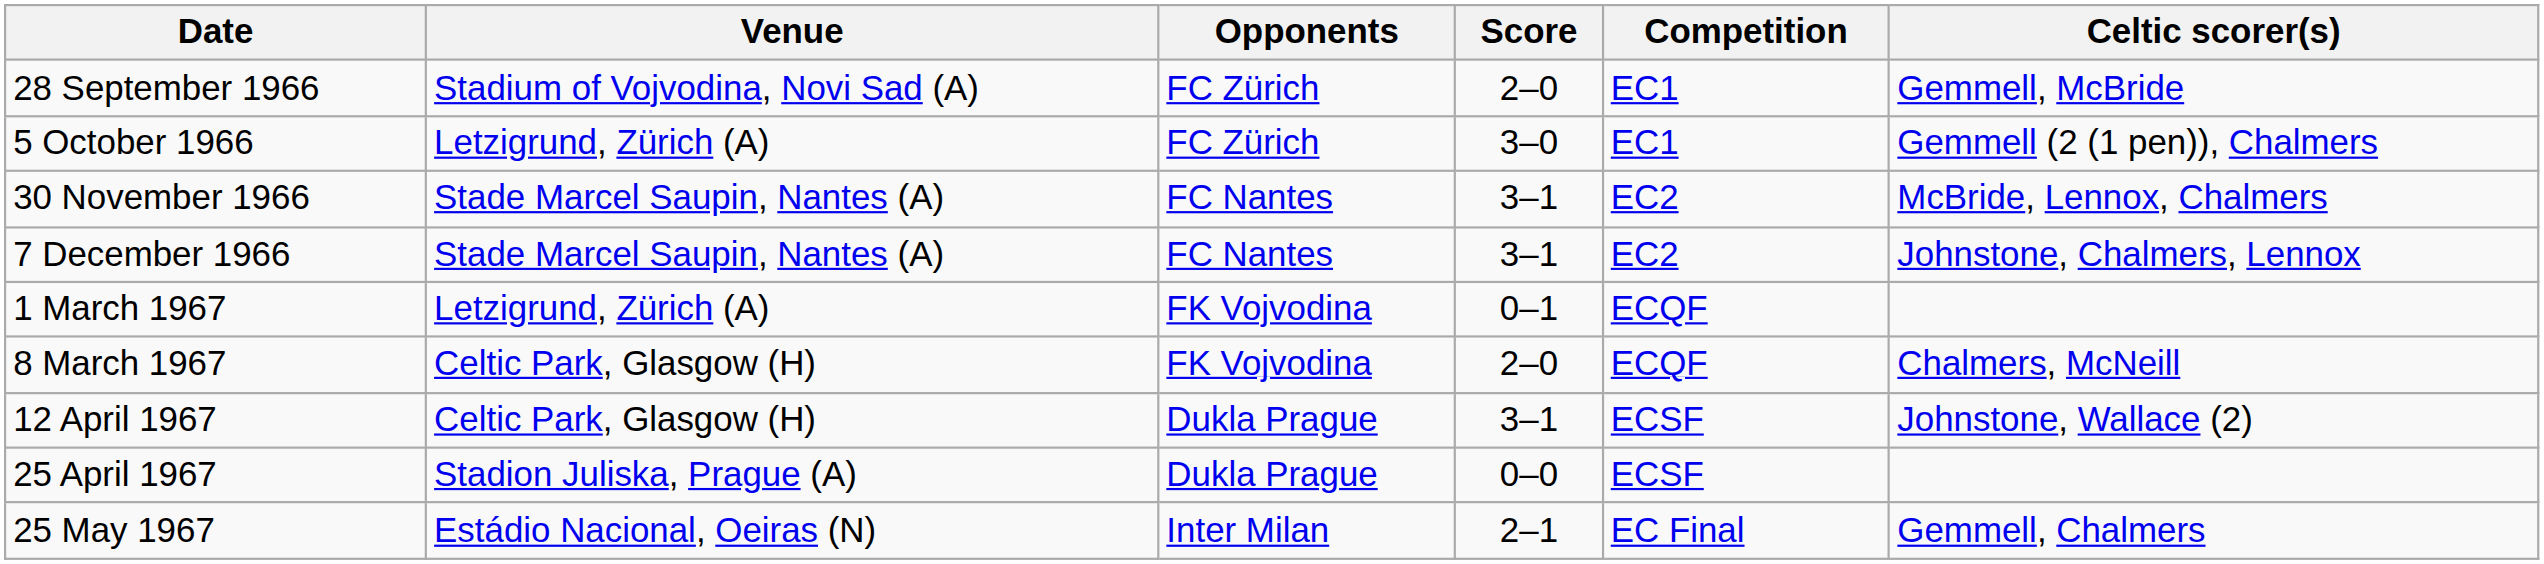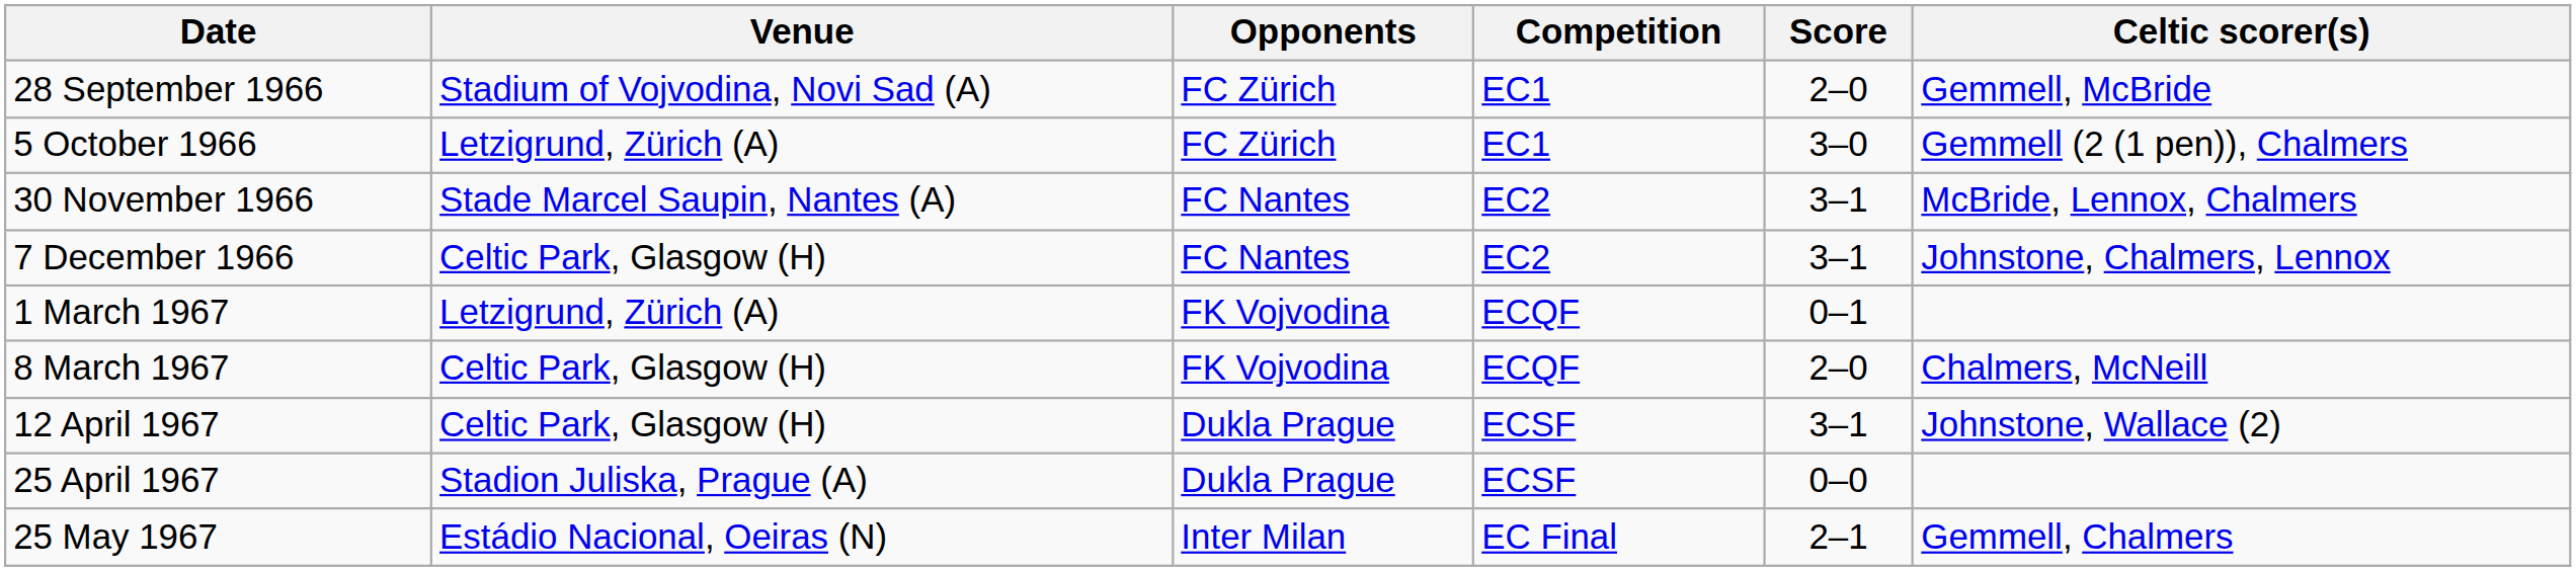 <table class="wikitable" width=92%>
 <tr>
 <th>Date</th>
 <th>Venue</th>
 <th>Opponents</th>
+<th>Competition</th>
 <th>Score</th>
-<th>Competition</th>
 <th>Celtic scorer(s)</th>
 </tr>
 <tr>
 <td>28 September 1966</td>
 <td><a href='#'>Stadium of Vojvodina</a>, <a href='#'>Novi Sad</a> (A)</td>
 <td> <a href='#'>FC Zürich</a></td>
+<td><a href='#'>EC1</a></td>
 <td align=center>2–0</td>
-<td><a href='#'>EC1</a></td>
 <td><a href='#'>Gemmell</a>, <a href='#'>McBride</a></td>
 </tr>
 <tr>
 <td>5 October 1966</td>
 <td><a href='#'>Letzigrund</a>, <a href='#'>Zürich</a> (A)</td>
 <td> <a href='#'>FC Zürich</a></td>
+<td><a href='#'>EC1</a></td>
 <td align=center>3–0</td>
-<td><a href='#'>EC1</a></td>
 <td><a href='#'>Gemmell</a> (2 (1 pen)), <a href='#'>Chalmers</a></td>
 </tr>
 <tr>
 <td>30 November 1966</td>
 <td><a href='#'>Stade Marcel Saupin</a>, <a href='#'>Nantes</a> (A)</td>
 <td> <a href='#'>FC Nantes</a></td>
+<td><a href='#'>EC2</a></td>
 <td align=center>3–1</td>
-<td><a href='#'>EC2</a></td>
 <td><a href='#'>McBride</a>, <a href='#'>Lennox</a>, <a href='#'>Chalmers</a></td>
 </tr>
 <tr>
 <td>7 December 1966</td>
-<td><a href='#'>Stade Marcel Saupin</a>, <a href='#'>Nantes</a> (A)</td>
+<td><a href='#'>Celtic Park</a>, Glasgow (H)</td>
 <td> <a href='#'>FC Nantes</a></td>
+<td><a href='#'>EC2</a></td>
 <td align=center>3–1</td>
-<td><a href='#'>EC2</a></td>
 <td><a href='#'>Johnstone</a>, <a href='#'>Chalmers</a>, <a href='#'>Lennox</a></td>
 </tr>
 <tr>
 <td>1 March 1967</td>
 <td><a href='#'>Letzigrund</a>, <a href='#'>Zürich</a> (A)</td>
 <td> <a href='#'>FK Vojvodina</a></td>
+<td><a href='#'>ECQF</a></td>
 <td align=center>0–1</td>
-<td><a href='#'>ECQF</a></td>
 <td></td>
 </tr>
 <tr>
 <td>8 March 1967</td>
 <td><a href='#'>Celtic Park</a>, Glasgow (H)</td>
 <td> <a href='#'>FK Vojvodina</a></td>
+<td><a href='#'>ECQF</a></td>
 <td align=center>2–0</td>
-<td><a href='#'>ECQF</a></td>
 <td><a href='#'>Chalmers</a>, <a href='#'>McNeill</a></td>
 </tr>
 <tr>
 <td>12 April 1967</td>
 <td><a href='#'>Celtic Park</a>, Glasgow (H)</td>
 <td> <a href='#'>Dukla Prague</a></td>
+<td><a href='#'>ECSF</a></td>
 <td align=center>3–1</td>
-<td><a href='#'>ECSF</a></td>
 <td><a href='#'>Johnstone</a>, <a href='#'>Wallace</a> (2)</td>
 </tr>
 <tr>
 <td>25 April 1967</td>
 <td><a href='#'>Stadion Juliska</a>, <a href='#'>Prague</a> (A)</td>
 <td> <a href='#'>Dukla Prague</a></td>
+<td><a href='#'>ECSF</a></td>
 <td align=center>0–0</td>
-<td><a href='#'>ECSF</a></td>
 <td></td>
 </tr>
 <tr>
 <td>25 May 1967</td>
 <td><a href='#'>Estádio Nacional</a>, <a href='#'>Oeiras</a> (N)</td>
 <td> <a href='#'>Inter Milan</a></td>
+<td><a href='#'>EC Final</a></td>
 <td align=center>2–1</td>
-<td><a href='#'>EC Final</a></td>
 <td><a href='#'>Gemmell</a>, <a href='#'>Chalmers</a></td>
 </tr>
 </table>
